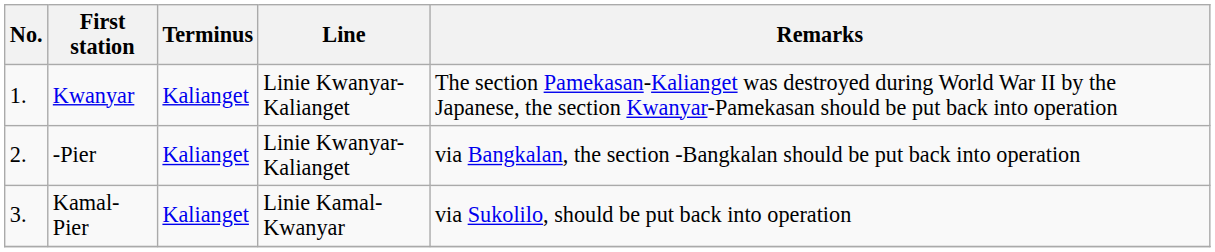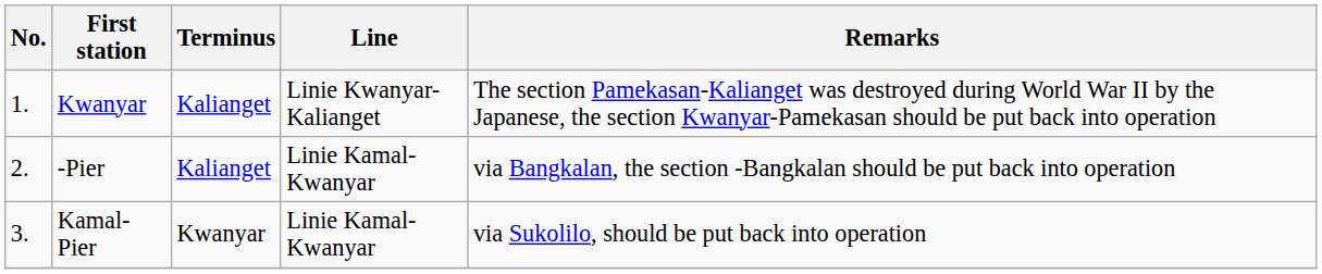 <table class="wikitable">
 <tr>
 <th>No.</th>
 <th>First station</th>
 <th>Terminus</th>
 <th>Line</th>
 <th>Remarks</th>
 </tr>
 <tr>
 <td>1.</td>
 <td><a href='#'>Kwanyar</a></td>
 <td><a href='#'>Kalianget</a></td>
 <td>Linie Kwanyar-Kalianget</td>
 <td>The section <a href='#'>Pamekasan</a>-<a href='#'>Kalianget</a> was destroyed during World War II by the Japanese, the section <a href='#'>Kwanyar</a>-Pamekasan should be put back into operation</td>
 </tr>
 <tr>
 <td>2.</td>
 <td>-Pier</td>
 <td><a href='#'>Kalianget</a></td>
-<td>Linie Kwanyar-Kalianget</td>
+<td>Linie Kamal-Kwanyar</td>
 <td>via <a href='#'>Bangkalan</a>, the section -Bangkalan should be put back into operation</td>
 </tr>
 <tr>
 <td>3.</td>
 <td>Kamal-Pier</td>
-<td><a href='#'>Kalianget</a></td>
+<td>Kwanyar</td>
 <td>Linie Kamal-Kwanyar</td>
 <td>via <a href='#'>Sukolilo</a>, should be put back into operation</td>
 </tr>
 <tr>
 </tr>
 </table>
